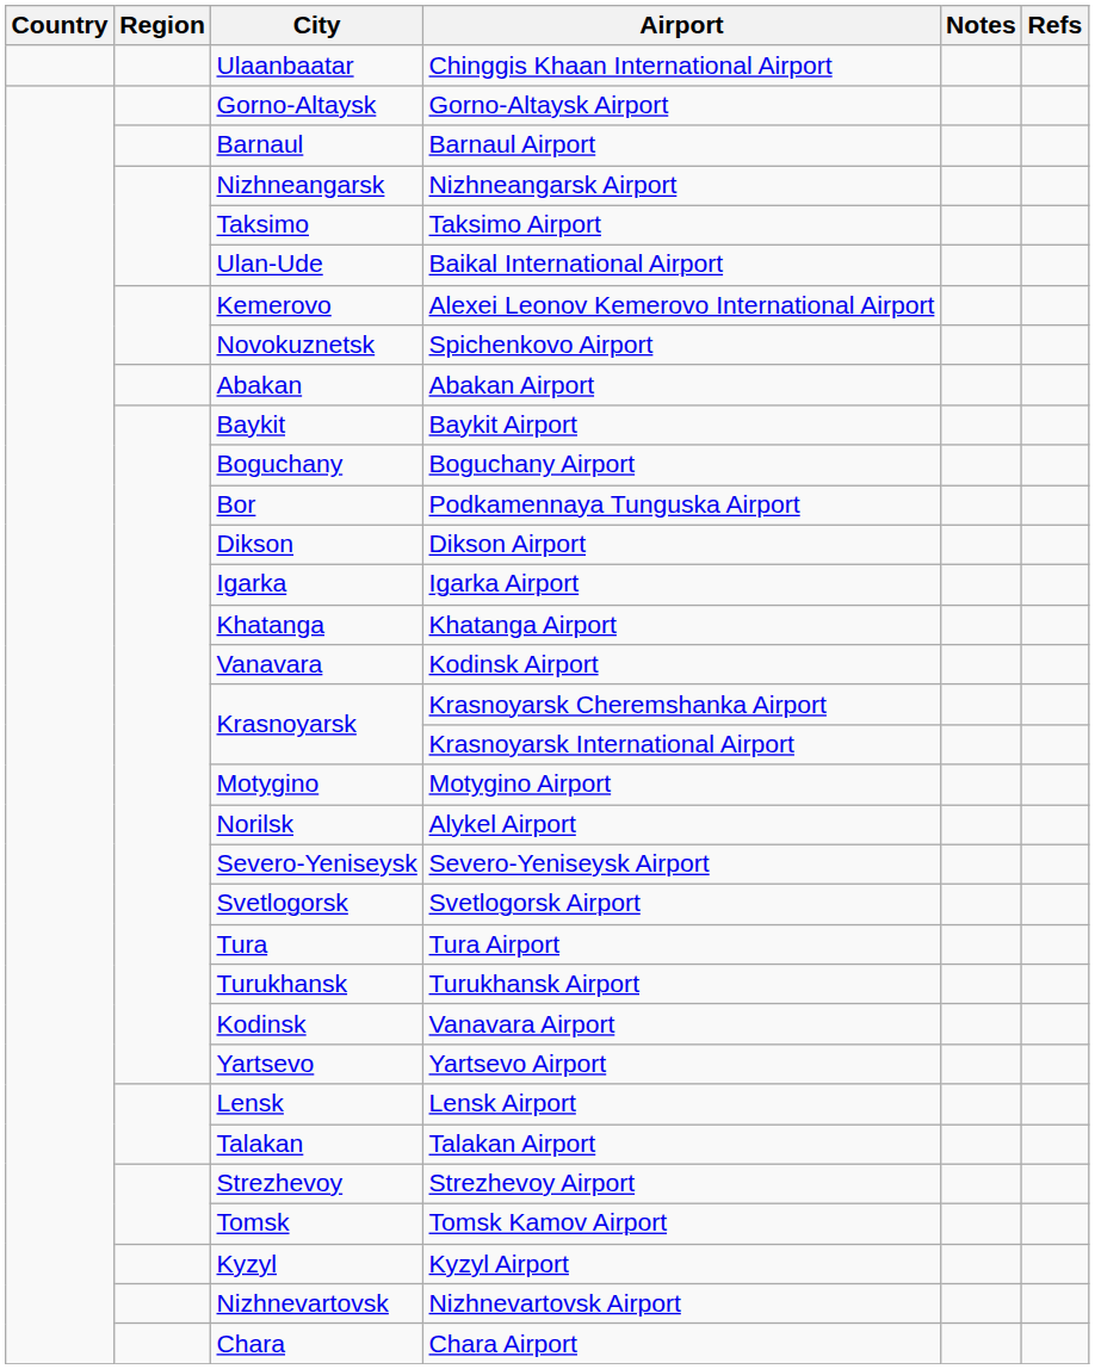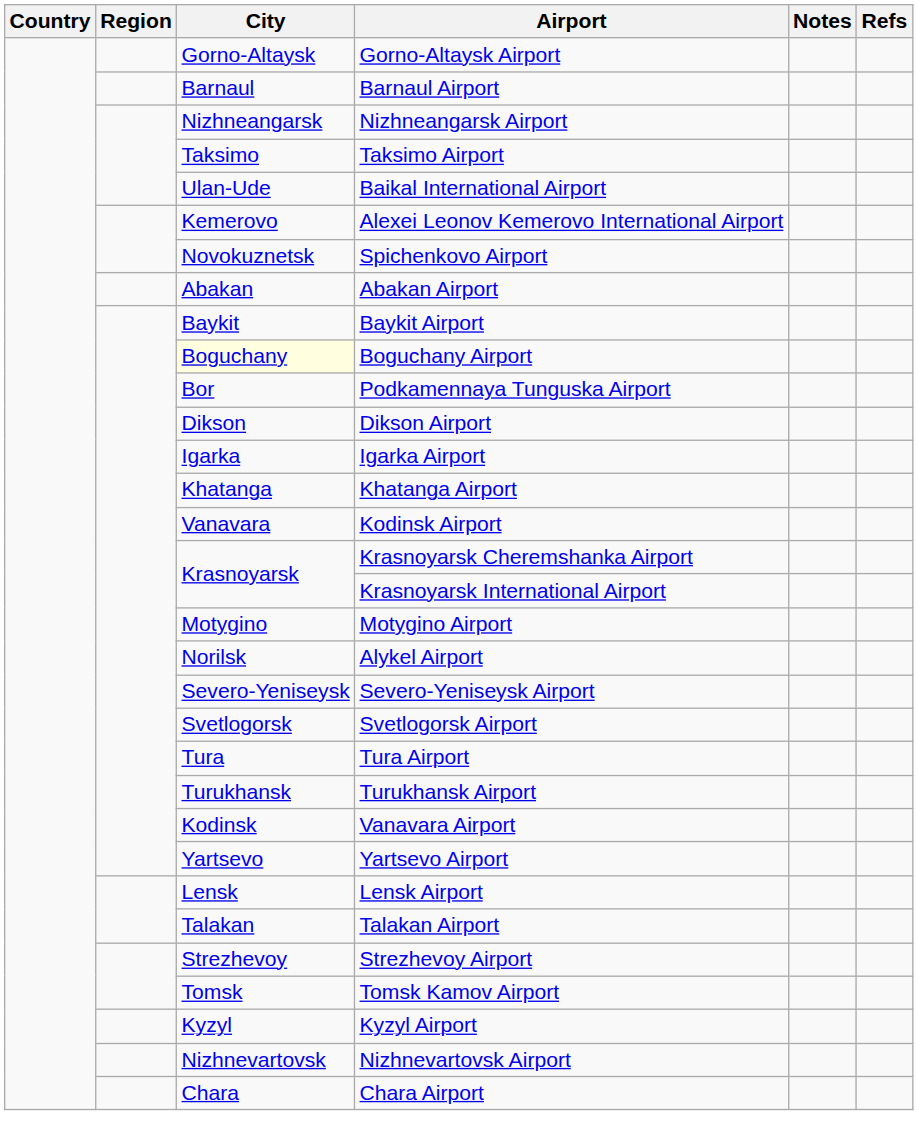 <table class="wikitable sortable toccolours">
 <tr>
 <th>Country</th>
 <th>Region</th>
 <th>City</th>
 <th>Airport</th>
 <th>Notes</th>
 <th class="unsortable">Refs</th>
-</tr>
-<tr>
-<td></td>
-<td></td>
-<td><a href='#'>Ulaanbaatar</a></td>
-<td><a href='#'>Chinggis Khaan International Airport</a></td>
-<td></td>
-<td align=center></td>
 </tr>
 <tr>
 <td rowspan=32></td>
 <td></td>
 <td><a href='#'>Gorno-Altaysk</a></td>
 <td><a href='#'>Gorno-Altaysk Airport</a></td>
 <td></td>
 <td></td>
 </tr>
 <tr>
 <td></td>
 <td><a href='#'>Barnaul</a></td>
 <td><a href='#'>Barnaul Airport</a></td>
 <td></td>
 <td></td>
 </tr>
 <tr>
 <td rowspan=3></td>
 <td><a href='#'>Nizhneangarsk</a></td>
 <td><a href='#'>Nizhneangarsk Airport</a></td>
 <td></td>
 <td></td>
 </tr>
 <tr>
 <td><a href='#'>Taksimo</a></td>
 <td><a href='#'>Taksimo Airport</a></td>
 <td></td>
 <td></td>
 </tr>
 <tr>
 <td><a href='#'>Ulan-Ude</a></td>
 <td><a href='#'>Baikal International Airport</a></td>
 <td></td>
 <td></td>
 </tr>
 <tr>
 <td rowspan=2></td>
 <td><a href='#'>Kemerovo</a></td>
 <td><a href='#'>Alexei Leonov Kemerovo International Airport</a></td>
 <td></td>
 <td></td>
 </tr>
 <tr>
 <td><a href='#'>Novokuznetsk</a></td>
 <td><a href='#'>Spichenkovo Airport</a></td>
 <td></td>
 <td></td>
 </tr>
 <tr>
 <td></td>
 <td><a href='#'>Abakan</a></td>
 <td><a href='#'>Abakan Airport</a></td>
 <td></td>
 <td></td>
 </tr>
 <tr>
 <td rowspan=17></td>
 <td><a href='#'>Baykit</a></td>
 <td><a href='#'>Baykit Airport</a></td>
 <td></td>
 <td></td>
 </tr>
 <tr>
-<td><a href='#'>Boguchany</a></td>
+<td style="background: lightyellow;"><a href='#'>Boguchany</a></td>
 <td><a href='#'>Boguchany Airport</a></td>
 <td></td>
 <td></td>
 </tr>
 <tr>
 <td><a href='#'>Bor</a></td>
 <td><a href='#'>Podkamennaya Tunguska Airport</a></td>
 <td></td>
 <td></td>
 </tr>
 <tr>
 <td><a href='#'>Dikson</a></td>
 <td><a href='#'>Dikson Airport</a></td>
 <td></td>
 <td></td>
 </tr>
 <tr>
 <td><a href='#'>Igarka</a></td>
 <td><a href='#'>Igarka Airport</a></td>
 <td></td>
 <td></td>
 </tr>
 <tr>
 <td><a href='#'>Khatanga</a></td>
 <td><a href='#'>Khatanga Airport</a></td>
 <td></td>
 <td></td>
 </tr>
 <tr>
 <td><a href='#'>Vanavara</a></td>
 <td><a href='#'>Kodinsk Airport</a></td>
 <td></td>
 <td></td>
 </tr>
 <tr>
 <td rowspan=2><a href='#'>Krasnoyarsk</a></td>
 <td><a href='#'>Krasnoyarsk Cheremshanka Airport</a></td>
 <td></td>
 <td></td>
 </tr>
 <tr>
 <td><a href='#'>Krasnoyarsk International Airport</a></td>
 <td></td>
 <td></td>
 </tr>
 <tr>
 <td><a href='#'>Motygino</a></td>
 <td><a href='#'>Motygino Airport</a></td>
 <td></td>
 <td></td>
 </tr>
 <tr>
 <td><a href='#'>Norilsk</a></td>
 <td><a href='#'>Alykel Airport</a></td>
 <td></td>
 <td></td>
 </tr>
 <tr>
 <td><a href='#'>Severo-Yeniseysk</a></td>
 <td><a href='#'>Severo-Yeniseysk Airport</a></td>
 <td></td>
 <td></td>
 </tr>
 <tr>
 <td><a href='#'>Svetlogorsk</a></td>
 <td><a href='#'>Svetlogorsk Airport</a></td>
 <td></td>
 <td></td>
 </tr>
 <tr>
 <td><a href='#'>Tura</a></td>
 <td><a href='#'>Tura Airport</a></td>
 <td></td>
 <td></td>
 </tr>
 <tr>
 <td><a href='#'>Turukhansk</a></td>
 <td><a href='#'>Turukhansk Airport</a></td>
 <td></td>
 <td></td>
 </tr>
 <tr>
 <td><a href='#'>Kodinsk</a></td>
 <td><a href='#'>Vanavara Airport</a></td>
 <td></td>
 <td></td>
 </tr>
 <tr>
 <td><a href='#'>Yartsevo</a></td>
 <td><a href='#'>Yartsevo Airport</a></td>
 <td></td>
 <td></td>
 </tr>
 <tr>
 <td rowspan=2></td>
 <td><a href='#'>Lensk</a></td>
 <td><a href='#'>Lensk Airport</a></td>
 <td></td>
 <td></td>
 </tr>
 <tr>
 <td><a href='#'>Talakan</a></td>
 <td><a href='#'>Talakan Airport</a></td>
 <td></td>
 <td></td>
 </tr>
 <tr>
 <td rowspan=2></td>
 <td><a href='#'>Strezhevoy</a></td>
 <td><a href='#'>Strezhevoy Airport</a></td>
 <td></td>
 <td></td>
 </tr>
 <tr>
 <td><a href='#'>Tomsk</a></td>
 <td><a href='#'>Tomsk Kamov Airport</a></td>
 <td></td>
 <td></td>
 </tr>
 <tr>
 <td></td>
 <td><a href='#'>Kyzyl</a></td>
 <td><a href='#'>Kyzyl Airport</a></td>
 <td></td>
 <td align=center></td>
 </tr>
 <tr>
 <td></td>
 <td><a href='#'>Nizhnevartovsk</a></td>
 <td><a href='#'>Nizhnevartovsk Airport</a></td>
 <td></td>
 <td></td>
 </tr>
 <tr>
 <td></td>
 <td><a href='#'>Chara</a></td>
 <td><a href='#'>Chara Airport</a></td>
 <td></td>
 <td></td>
 </tr>
 </table>
